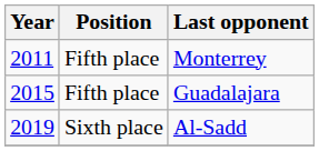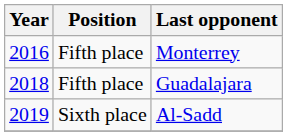 <table class="wikitable">
 <tr>
 <th>Year</th>
 <th>Position</th>
 <th>Last opponent</th>
 </tr>
 <tr>
-<td><a href='#'>2011</a></td>
+<td><a href='#'>2016</a></td>
 <td>Fifth place </td>
 <td> <a href='#'>Monterrey</a></td>
 </tr>
 <tr>
-<td><a href='#'>2015</a></td>
+<td><a href='#'>2018</a></td>
 <td>Fifth place </td>
 <td> <a href='#'>Guadalajara</a></td>
 </tr>
 <tr>
 <td><a href='#'>2019</a></td>
 <td>Sixth place </td>
 <td> <a href='#'>Al-Sadd</a></td>
 </tr>
 <tr>
 </tr>
 </table>
